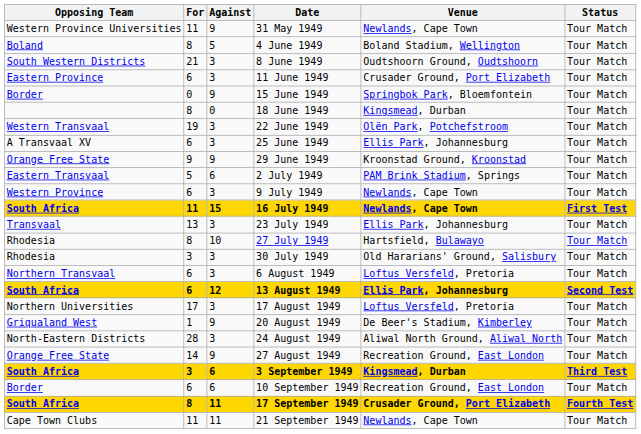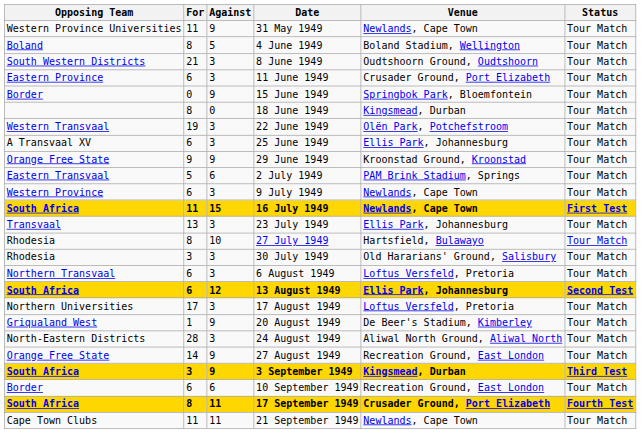 <table class="wikitable">
 <tr>
 <th>Opposing Team</th>
 <th>For</th>
 <th>Against</th>
 <th>Date</th>
 <th>Venue</th>
 <th>Status</th>
 </tr>
 <tr>
 <td>Western Province Universities</td>
 <td>11</td>
 <td>9</td>
 <td>31 May 1949</td>
 <td><a href='#'>Newlands</a>, Cape Town</td>
 <td>Tour Match</td>
 </tr>
 <tr>
 <td><a href='#'>Boland</a></td>
 <td>8</td>
 <td>5</td>
 <td>4 June 1949</td>
 <td>Boland Stadium, <a href='#'>Wellington</a></td>
 <td>Tour Match</td>
 </tr>
 <tr>
 <td><a href='#'>South Western Districts</a></td>
 <td>21</td>
 <td>3</td>
 <td>8 June 1949</td>
 <td>Oudtshoorn Ground, <a href='#'>Oudtshoorn</a></td>
 <td>Tour Match</td>
 </tr>
 <tr>
 <td><a href='#'>Eastern Province</a></td>
 <td>6</td>
 <td>3</td>
 <td>11 June 1949</td>
 <td>Crusader Ground, <a href='#'>Port Elizabeth</a></td>
 <td>Tour Match</td>
 </tr>
 <tr>
 <td><a href='#'>Border</a></td>
 <td>0</td>
 <td>9</td>
 <td>15 June 1949</td>
 <td><a href='#'>Springbok Park</a>, Bloemfontein</td>
 <td>Tour Match</td>
 </tr>
 <tr>
 <td></td>
 <td>8</td>
 <td>0</td>
 <td>18 June 1949</td>
 <td><a href='#'>Kingsmead</a>, Durban</td>
 <td>Tour Match</td>
 </tr>
 <tr>
 <td><a href='#'>Western Transvaal</a></td>
 <td>19</td>
 <td>3</td>
 <td>22 June 1949</td>
 <td><a href='#'>Olën Park</a>, <a href='#'>Potchefstroom</a></td>
 <td>Tour Match</td>
 </tr>
 <tr>
 <td>A Transvaal XV</td>
 <td>6</td>
 <td>3</td>
 <td>25 June 1949</td>
 <td><a href='#'>Ellis Park</a>, Johannesburg</td>
 <td>Tour Match</td>
 </tr>
 <tr>
 <td><a href='#'>Orange Free State</a></td>
 <td>9</td>
 <td>9</td>
 <td>29 June 1949</td>
 <td>Kroonstad Ground, <a href='#'>Kroonstad</a></td>
 <td>Tour Match</td>
 </tr>
 <tr>
 <td><a href='#'>Eastern Transvaal</a></td>
 <td>5</td>
 <td>6</td>
 <td>2 July 1949</td>
 <td><a href='#'>PAM Brink Stadium</a>, Springs</td>
 <td>Tour Match</td>
 </tr>
 <tr>
 <td><a href='#'>Western Province</a></td>
 <td>6</td>
 <td>3</td>
 <td>9 July 1949</td>
 <td><a href='#'>Newlands</a>, Cape Town</td>
 <td>Tour Match</td>
 </tr>
 <tr bgcolor=gold>
 <td><strong><a href='#'>South Africa</a></strong></td>
 <td><strong> 11 </strong></td>
 <td><strong>15</strong></td>
 <td><strong>16 July 1949</strong></td>
 <td><strong><a href='#'>Newlands</a>, Cape Town </strong></td>
 <td><strong><a href='#'>First Test</a></strong></td>
 </tr>
 <tr>
 <td><a href='#'>Transvaal</a></td>
 <td>13</td>
 <td>3</td>
 <td>23 July 1949</td>
 <td><a href='#'>Ellis Park</a>, Johannesburg</td>
 <td>Tour Match</td>
 </tr>
 <tr>
 <td>Rhodesia</td>
 <td>8</td>
 <td>10</td>
 <td><a href='#'>27 July 1949</a></td>
 <td>Hartsfield, <a href='#'>Bulawayo</a></td>
 <td><a href='#'>Tour Match</a></td>
 </tr>
 <tr>
 <td>Rhodesia</td>
 <td>3</td>
 <td>3</td>
 <td>30 July 1949</td>
 <td>Old Hararians' Ground, <a href='#'>Salisbury</a></td>
 <td>Tour Match</td>
 </tr>
 <tr>
 <td><a href='#'>Northern Transvaal</a></td>
 <td>6</td>
 <td>3</td>
 <td>6 August 1949</td>
 <td><a href='#'>Loftus Versfeld</a>, Pretoria</td>
 <td>Tour Match</td>
 </tr>
 <tr bgcolor=gold>
 <td><strong><a href='#'>South Africa</a> </strong></td>
 <td><strong> 6 </strong></td>
 <td><strong> 12 </strong></td>
 <td><strong> 13 August 1949 </strong></td>
 <td><strong> <a href='#'>Ellis Park</a>, Johannesburg </strong></td>
 <td><strong> <a href='#'>Second Test</a></strong></td>
 </tr>
 <tr>
 <td>Northern Universities</td>
 <td>17</td>
 <td>3</td>
 <td>17 August 1949</td>
 <td><a href='#'>Loftus Versfeld</a>, Pretoria</td>
 <td>Tour Match</td>
 </tr>
 <tr>
 <td><a href='#'>Griqualand West</a></td>
 <td>1</td>
 <td>9</td>
 <td>20 August 1949</td>
 <td>De Beer's Stadium, <a href='#'>Kimberley</a></td>
 <td>Tour Match</td>
 </tr>
 <tr>
 <td>North-Eastern Districts</td>
 <td>28</td>
 <td>3</td>
 <td>24 August 1949</td>
 <td>Aliwal North Ground, <a href='#'>Aliwal North</a></td>
 <td>Tour Match</td>
 </tr>
 <tr>
 <td><a href='#'>Orange Free State</a></td>
 <td>14</td>
 <td>9</td>
 <td>27 August 1949</td>
 <td>Recreation Ground, <a href='#'>East London</a></td>
 <td>Tour Match</td>
 </tr>
 <tr bgcolor=gold>
 <td><strong><a href='#'>South Africa</a> </strong></td>
 <td><strong> 3 </strong></td>
-<td><strong> 6</strong></td>
+<td><strong> 9</strong></td>
 <td><strong>3 September 1949 </strong></td>
 <td><strong> <a href='#'>Kingsmead</a>, Durban </strong></td>
 <td><strong> <a href='#'>Third Test</a></strong></td>
 </tr>
 <tr>
 <td><a href='#'>Border</a></td>
 <td>6</td>
 <td>6</td>
 <td>10 September 1949</td>
 <td>Recreation Ground, <a href='#'>East London</a></td>
 <td>Tour Match</td>
 </tr>
 <tr bgcolor=gold>
 <td><strong><a href='#'>South Africa</a></strong></td>
 <td><strong>8 </strong></td>
 <td><strong> 11 </strong></td>
 <td><strong> 17 September 1949</strong></td>
 <td><strong> Crusader Ground, <a href='#'>Port Elizabeth</a> </strong></td>
 <td><strong> <a href='#'>Fourth Test</a></strong></td>
 </tr>
 <tr>
 <td>Cape Town Clubs</td>
 <td>11</td>
 <td>11</td>
 <td>21 September 1949</td>
 <td><a href='#'>Newlands</a>, Cape Town</td>
 <td>Tour Match</td>
 </tr>
 </table>
